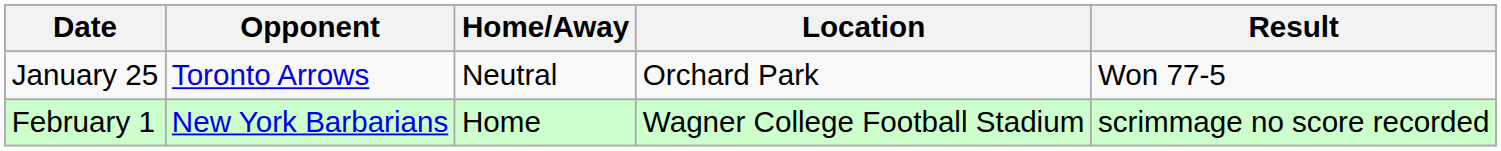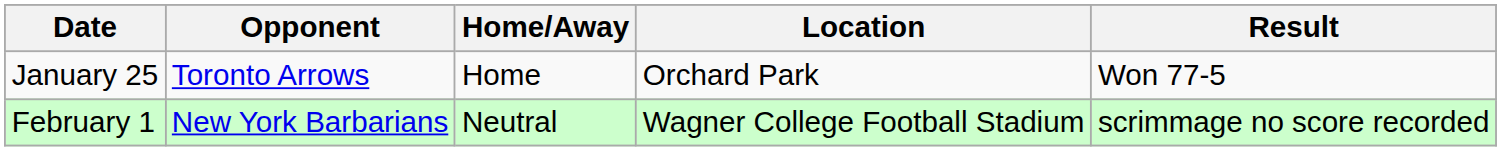 <table class="wikitable">
 <tr>
 <th>Date</th>
 <th>Opponent</th>
 <th>Home/Away</th>
 <th>Location</th>
 <th>Result</th>
 </tr>
 <tr bgcolor=>
 <td>January 25</td>
 <td><a href='#'>Toronto Arrows</a></td>
-<td>Neutral</td>
+<td>Home</td>
 <td>Orchard Park</td>
 <td>Won 77-5</td>
 </tr>
 <tr bgcolor= "#CCFFCC">
 <td>February 1</td>
 <td><a href='#'>New York Barbarians</a></td>
-<td>Home</td>
+<td>Neutral</td>
 <td>Wagner College Football Stadium</td>
 <td>scrimmage no score recorded</td>
 </tr>
 </table>
